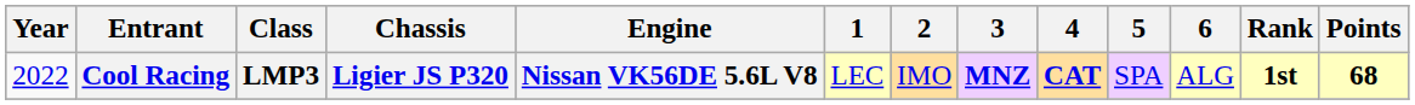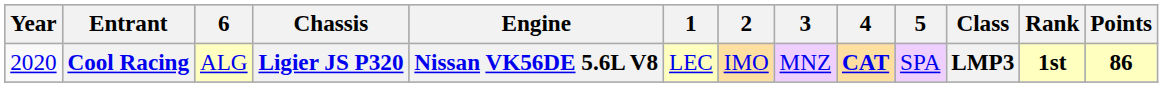 <table class="wikitable" style="text-align:center; font-size:90%">
 <tr>
 <th>Year</th>
 <th>Entrant</th>
-<th>Class</th>
+<th>6</th>
 <th>Chassis</th>
 <th>Engine</th>
 <th>1</th>
 <th>2</th>
 <th>3</th>
 <th>4</th>
 <th>5</th>
-<th>6</th>
+<th>Class</th>
 <th>Rank</th>
 <th>Points</th>
 </tr>
 <tr>
-<td><a href='#'>2022</a></td>
+<td><a href='#'>2020</a></td>
 <th><a href='#'>Cool Racing</a></th>
-<th>LMP3</th>
+<td style="background:#FFFFBF;"><a href='#'>ALG</a><br></td>
 <th><a href='#'>Ligier JS P320</a></th>
 <th><a href='#'>Nissan</a> <a href='#'>VK56DE</a> 5.6L V8</th>
 <td style="background:#FFFFBF;"><a href='#'>LEC</a><br></td>
 <td style="background:#FFDF9F;"><a href='#'>IMO</a><br></td>
-<td style="background:#EFCFFF;"><strong><a href='#'>MNZ</a><br></strong></td>
+<td style="background:#EFCFFF;"><a href='#'>MNZ</a><br></td>
 <td style="background:#FFDF9F;"><strong><a href='#'>CAT</a><br></strong></td>
 <td style="background:#EFCFFF;"><a href='#'>SPA</a><br></td>
-<td style="background:#FFFFBF;"><a href='#'>ALG</a><br></td>
+<th>LMP3</th>
 <th style="background:#FFFFBF;">1st</th>
-<th style="background:#FFFFBF;">68</th>
+<th style="background:#FFFFBF;">86</th>
 </tr>
 </table>
